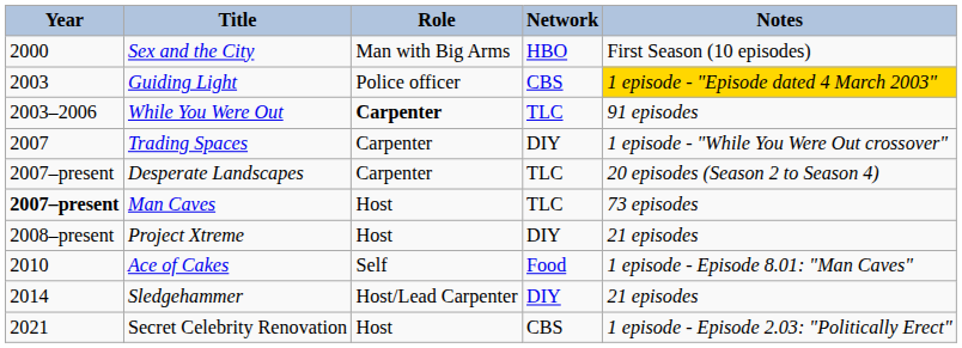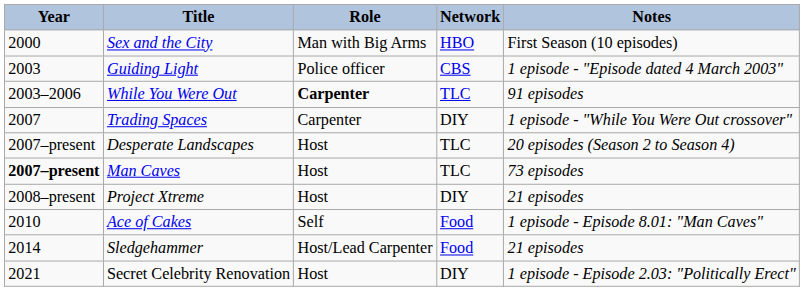 <table class="wikitable">
 <tr>
 <th style="background: LightSteelBlue;">Year</th>
 <th style="background: LightSteelBlue;">Title</th>
 <th style="background: LightSteelBlue;">Role</th>
 <th style="background: LightSteelBlue;">Network</th>
 <th style="background: LightSteelBlue;">Notes</th>
 </tr>
 <tr>
 <td>2000</td>
 <td><em><a href='#'>Sex and the City</a></em></td>
 <td>Man with Big Arms</td>
 <td><a href='#'>HBO</a></td>
 <td>First Season (10 episodes)</td>
 </tr>
 <tr>
 <td>2003</td>
 <td><em><a href='#'>Guiding Light</a></em></td>
 <td>Police officer</td>
 <td><a href='#'>CBS</a></td>
-<td style="background: gold;"><em>1 episode - "Episode dated 4 March 2003"</em></td>
+<td><em>1 episode - "Episode dated 4 March 2003"</em></td>
 </tr>
 <tr>
 <td>2003–2006</td>
 <td><em><a href='#'>While You Were Out</a></em></td>
 <td><strong>Carpenter</strong></td>
 <td><a href='#'>TLC</a></td>
 <td><em>91 episodes</em></td>
 </tr>
 <tr>
 <td>2007</td>
 <td><em><a href='#'>Trading Spaces</a></em></td>
 <td>Carpenter</td>
 <td>DIY</td>
 <td><em>1 episode - "While You Were Out crossover"</em></td>
 </tr>
 <tr>
 <td>2007–present</td>
 <td><em>Desperate Landscapes</em></td>
-<td>Carpenter</td>
+<td>Host</td>
 <td>TLC</td>
 <td><em>20 episodes (Season 2 to Season 4)</em></td>
 </tr>
 <tr>
 <td><strong>2007–present</strong></td>
 <td><em><a href='#'>Man Caves</a></em></td>
 <td>Host</td>
 <td>TLC</td>
 <td><em>73 episodes</em></td>
 </tr>
 <tr>
 <td>2008–present</td>
 <td><em>Project Xtreme</em></td>
 <td>Host</td>
 <td>DIY</td>
 <td><em>21 episodes</em></td>
 </tr>
 <tr>
 <td>2010</td>
 <td><em><a href='#'>Ace of Cakes</a></em></td>
 <td>Self</td>
 <td><a href='#'>Food</a></td>
 <td><em>1 episode - Episode 8.01: "Man Caves"</em></td>
 </tr>
 <tr>
 <td>2014</td>
 <td><em>Sledgehammer</em></td>
 <td>Host/Lead Carpenter</td>
-<td><a href='#'>DIY</a></td>
+<td><a href='#'>Food</a></td>
 <td><em>21 episodes</em></td>
 </tr>
 <tr>
 <td>2021</td>
 <td>Secret Celebrity Renovation</td>
 <td>Host</td>
-<td>CBS</td>
+<td>DIY</td>
 <td><em>1 episode - Episode 2.03: "Politically Erect"</em></td>
 </tr>
 </table>
